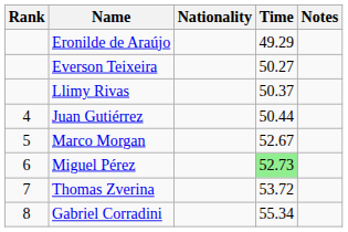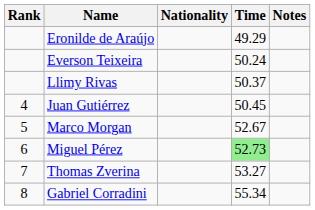 <table class="wikitable sortable" style="text-align:center">
 <tr>
 <th>Rank</th>
 <th>Name</th>
 <th>Nationality</th>
 <th>Time</th>
 <th>Notes</th>
 </tr>
 <tr>
 <td></td>
 <td align=left><a href='#'>Eronilde de Araújo</a></td>
 <td align=left></td>
 <td>49.29</td>
 <td></td>
 </tr>
 <tr>
 <td></td>
 <td align=left><a href='#'>Everson Teixeira</a></td>
 <td align=left></td>
-<td>50.27</td>
+<td>50.24</td>
 <td></td>
 </tr>
 <tr>
 <td></td>
 <td align=left><a href='#'>Llimy Rivas</a></td>
 <td align=left></td>
 <td>50.37</td>
 <td></td>
 </tr>
 <tr>
 <td>4</td>
 <td align=left><a href='#'>Juan Gutiérrez</a></td>
 <td align=left></td>
-<td>50.44</td>
+<td>50.45</td>
 <td></td>
 </tr>
 <tr>
 <td>5</td>
 <td align=left><a href='#'>Marco Morgan</a></td>
 <td align=left></td>
 <td>52.67</td>
 <td></td>
 </tr>
 <tr>
 <td>6</td>
 <td align=left><a href='#'>Miguel Pérez</a></td>
 <td align=left></td>
 <td style="background: lightgreen;">52.73</td>
 <td></td>
 </tr>
 <tr>
 <td>7</td>
 <td align=left><a href='#'>Thomas Zverina</a></td>
 <td align=left></td>
-<td>53.72</td>
+<td>53.27</td>
 <td></td>
 </tr>
 <tr>
 <td>8</td>
 <td align=left><a href='#'>Gabriel Corradini</a></td>
 <td align=left></td>
 <td>55.34</td>
 <td></td>
 </tr>
 </table>
